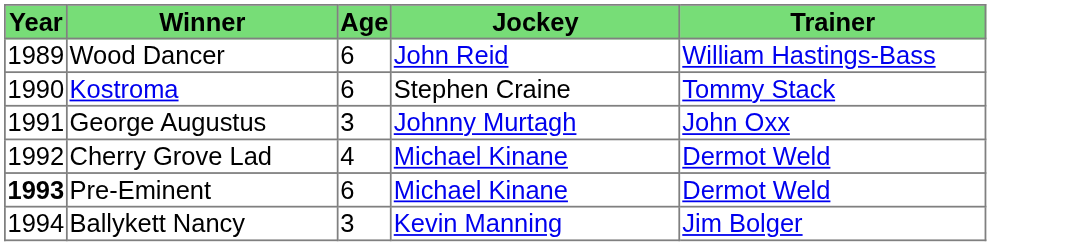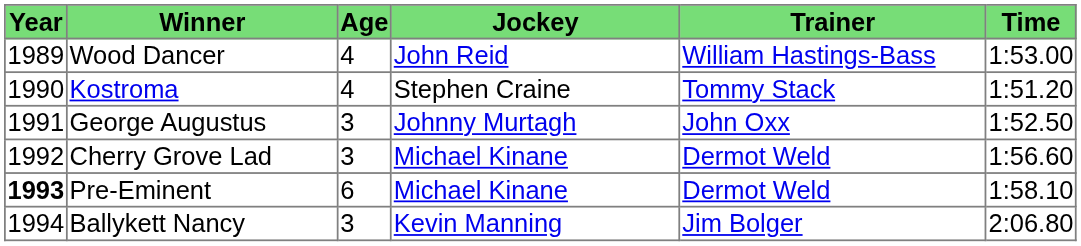 <table class = "sortable" | border="1" style="border-collapse: collapse; font-size:90%">
 <tr bgcolor="#77dd77" align="center">
 <th>Year</th>
 <th>Winner</th>
 <th>Age</th>
 <th>Jockey</th>
 <th>Trainer</th>
+<th>Time</th>
 </tr>
 <tr>
 <td>1989</td>
 <td width=150px>Wood Dancer</td>
-<td>6</td>
+<td>4</td>
 <td width=160px><a href='#'>John Reid</a></td>
 <td width=170px><a href='#'>William Hastings-Bass</a></td>
+<td>1:53.00</td>
 </tr>
 <tr>
 <td>1990</td>
 <td><a href='#'>Kostroma</a></td>
-<td>6</td>
+<td>4</td>
 <td>Stephen Craine</td>
 <td><a href='#'>Tommy Stack</a></td>
+<td>1:51.20</td>
 </tr>
 <tr>
 <td>1991</td>
 <td>George Augustus</td>
 <td>3</td>
 <td><a href='#'>Johnny Murtagh</a></td>
 <td><a href='#'>John Oxx</a></td>
+<td>1:52.50</td>
 </tr>
 <tr>
 <td>1992</td>
 <td>Cherry Grove Lad</td>
-<td>4</td>
+<td>3</td>
 <td><a href='#'>Michael Kinane</a></td>
 <td><a href='#'>Dermot Weld</a></td>
+<td>1:56.60</td>
 </tr>
 <tr>
 <td><strong>1993</strong></td>
 <td>Pre-Eminent</td>
 <td>6</td>
 <td><a href='#'>Michael Kinane</a></td>
 <td><a href='#'>Dermot Weld</a></td>
+<td>1:58.10</td>
 </tr>
 <tr>
 <td>1994</td>
 <td>Ballykett Nancy</td>
 <td>3</td>
 <td><a href='#'>Kevin Manning</a></td>
 <td><a href='#'>Jim Bolger</a></td>
+<td>2:06.80</td>
 </tr>
 </table>
